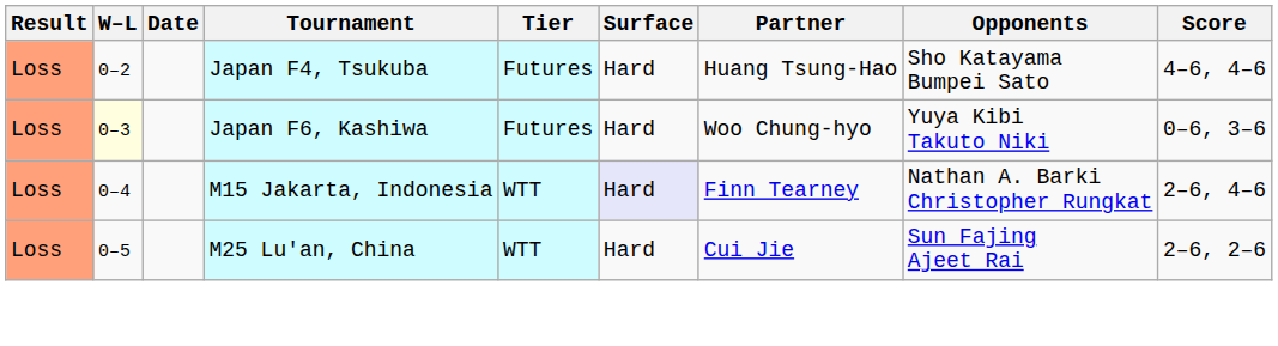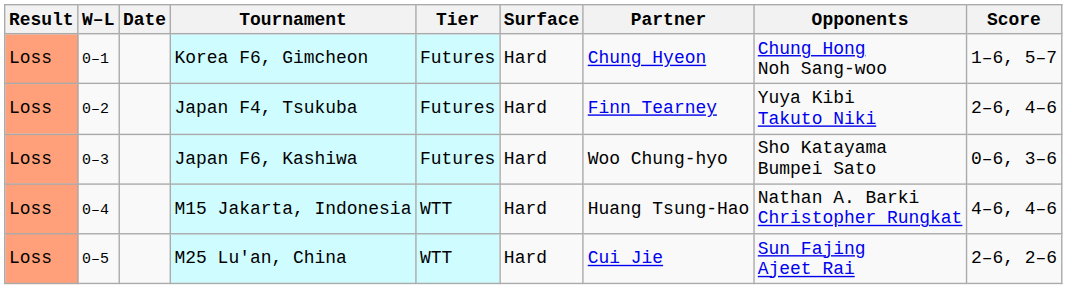 <table class="sortable wikitable">
 <tr>
 <th>Result</th>
 <th class="unsortable">W–L</th>
 <th>Date</th>
 <th>Tournament</th>
 <th>Tier</th>
 <th>Surface</th>
 <th>Partner</th>
 <th>Opponents</th>
 <th class="unsortable">Score</th>
 </tr>
 <tr>
 <td bgcolor=FFA07A>Loss</td>
+<td><small>0–1</small></td>
+<td></td>
+<td style="background:#cffcff;">Korea F6, Gimcheon</td>
+<td style="background:#cffcff;">Futures</td>
+<td>Hard</td>
+<td> <a href='#'>Chung Hyeon</a></td>
+<td> <a href='#'>Chung Hong</a><br> Noh Sang-woo</td>
+<td>1–6, 5–7</td>
+</tr>
+<tr>
+<td bgcolor=FFA07A>Loss</td>
 <td><small>0–2</small></td>
 <td></td>
 <td style="background:#cffcff;">Japan F4, Tsukuba</td>
 <td style="background:#cffcff;">Futures</td>
 <td>Hard</td>
-<td> Huang Tsung-Hao</td>
-<td> Sho Katayama<br> Bumpei Sato</td>
-<td>4–6, 4–6</td>
+<td> <a href='#'>Finn Tearney</a></td>
+<td> Yuya Kibi<br> <a href='#'>Takuto Niki</a></td>
+<td>2–6, 4–6</td>
 </tr>
 <tr>
 <td bgcolor=FFA07A>Loss</td>
-<td style="background: lightyellow;"><small>0–3</small></td>
+<td><small>0–3</small></td>
 <td></td>
 <td style="background:#cffcff;">Japan F6, Kashiwa</td>
 <td style="background:#cffcff;">Futures</td>
 <td>Hard</td>
 <td> Woo Chung-hyo</td>
-<td> Yuya Kibi<br> <a href='#'>Takuto Niki</a></td>
+<td> Sho Katayama<br> Bumpei Sato</td>
 <td>0–6, 3–6</td>
 </tr>
 <tr>
 <td bgcolor=FFA07A>Loss</td>
 <td><small>0–4</small></td>
 <td></td>
 <td style="background:#cffcff;">M15 Jakarta, Indonesia</td>
 <td style="background:#cffcff;">WTT</td>
-<td style="background: lavender;">Hard</td>
-<td> <a href='#'>Finn Tearney</a></td>
+<td>Hard</td>
+<td> Huang Tsung-Hao</td>
 <td> Nathan A. Barki <br>  <a href='#'>Christopher Rungkat</a></td>
-<td>2–6, 4–6</td>
+<td>4–6, 4–6</td>
 </tr>
 <tr>
 <td bgcolor=FFA07A>Loss</td>
 <td><small>0–5</small></td>
 <td></td>
 <td style="background:#cffcff;">M25 Lu'an, China</td>
 <td style="background:#cffcff;">WTT</td>
 <td>Hard</td>
 <td> <a href='#'>Cui Jie</a></td>
 <td> <a href='#'>Sun Fajing</a> <br>  <a href='#'>Ajeet Rai</a></td>
 <td>2–6, 2–6</td>
 </tr>
 </table>
